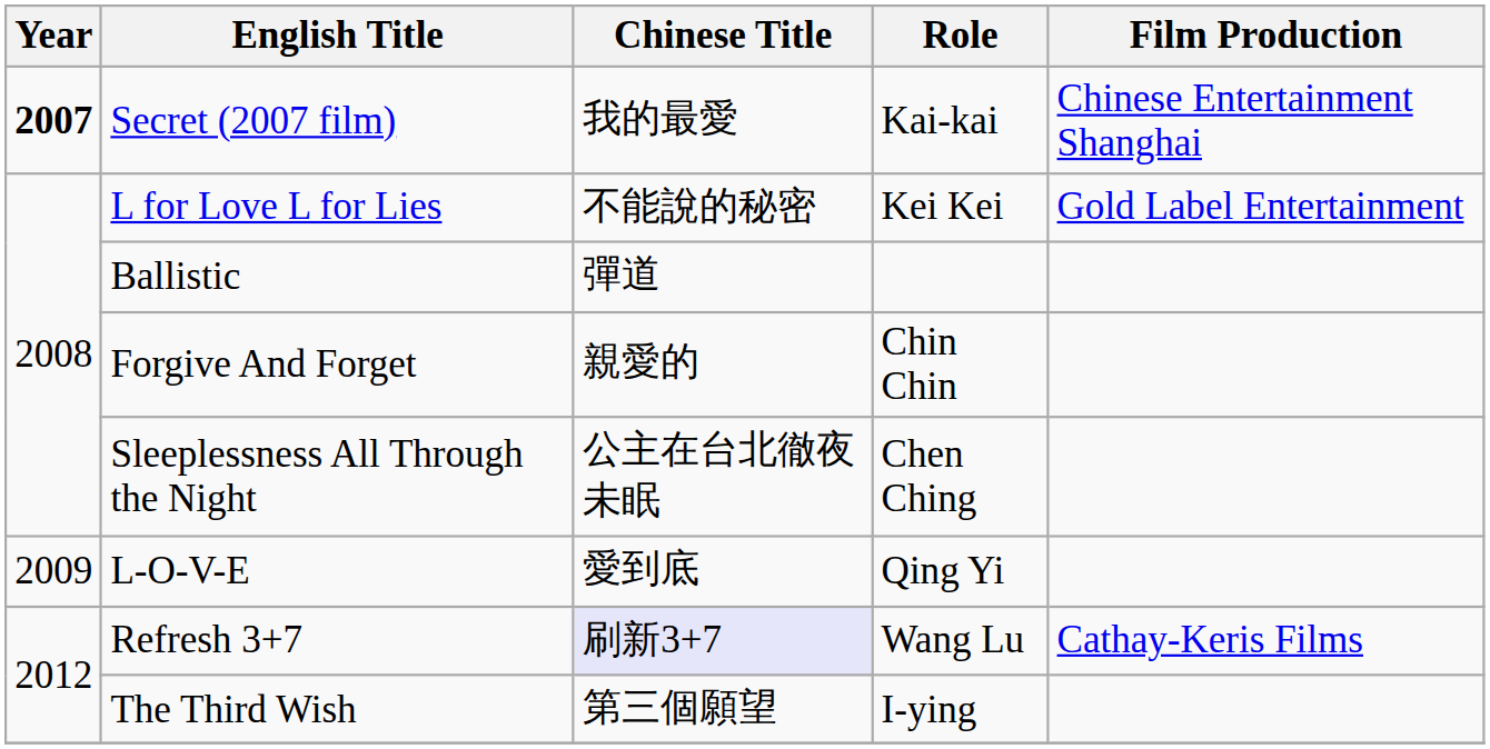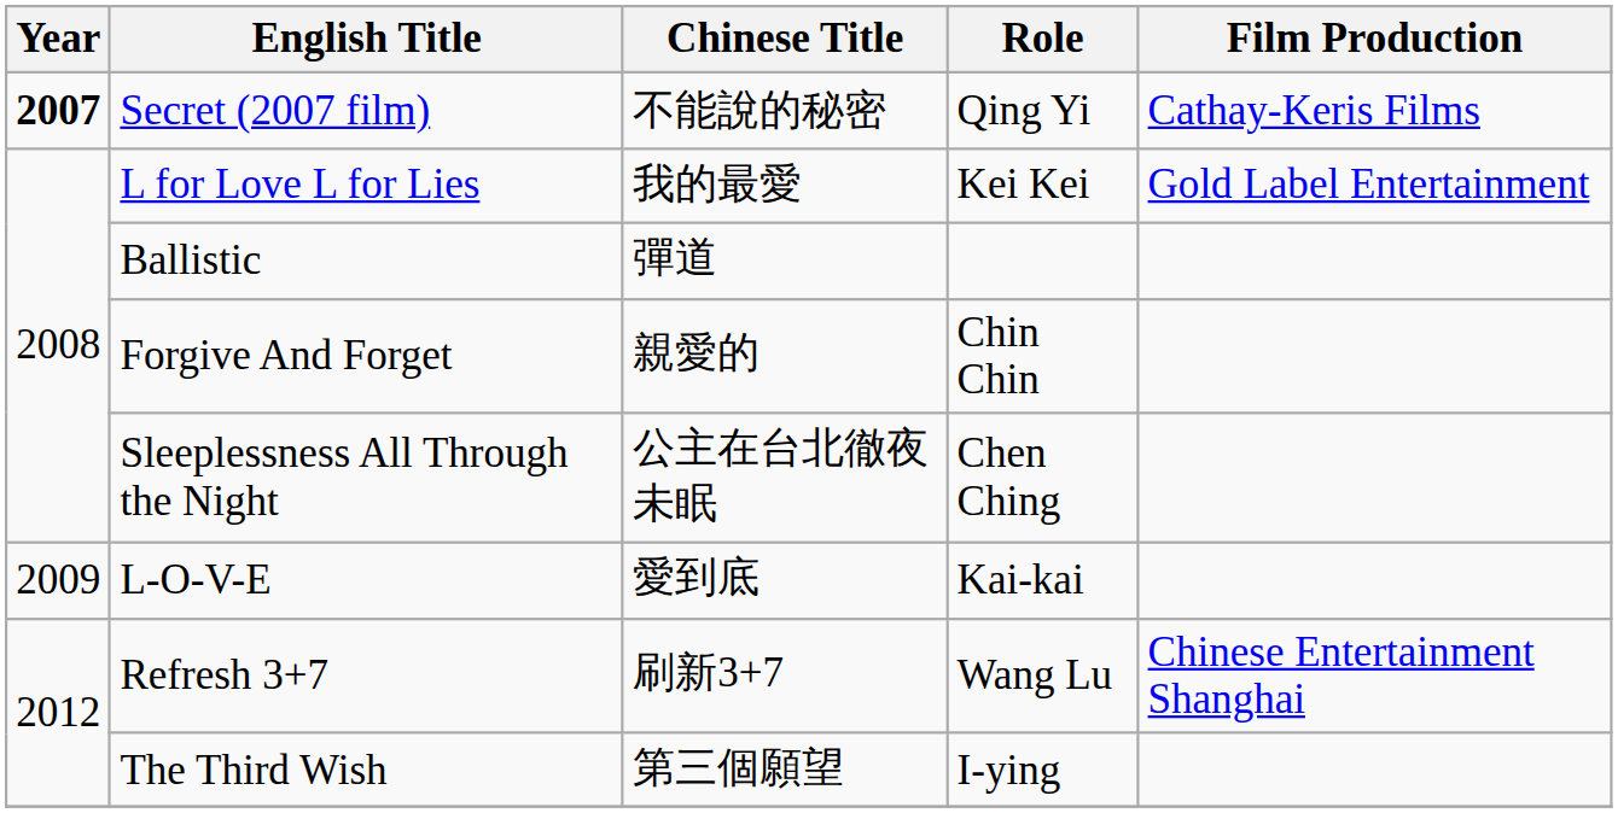 <table class="wikitable">
 <tr>
 <th>Year</th>
 <th>English Title</th>
 <th>Chinese Title</th>
 <th>Role</th>
 <th>Film Production</th>
 </tr>
 <tr>
 <td><strong>2007</strong></td>
 <td><a href='#'>Secret (2007 film)</a></td>
-<td>我的最愛</td>
-<td>Kai-kai</td>
-<td><a href='#'>Chinese Entertainment Shanghai</a></td>
+<td>不能說的秘密</td>
+<td>Qing Yi</td>
+<td><a href='#'>Cathay-Keris Films</a></td>
 </tr>
 <tr>
 <td rowspan="4">2008</td>
 <td><a href='#'>L for Love L for Lies</a></td>
-<td>不能說的秘密</td>
+<td>我的最愛</td>
 <td>Kei Kei</td>
 <td><a href='#'>Gold Label Entertainment</a></td>
 </tr>
 <tr>
 <td>Ballistic</td>
 <td>彈道</td>
 <td></td>
 <td></td>
 </tr>
 <tr>
 <td>Forgive And Forget</td>
 <td>親愛的</td>
 <td>Chin Chin</td>
 </tr>
 <tr>
 <td>Sleeplessness All Through the Night</td>
 <td>公主在台北徹夜未眠</td>
 <td>Chen Ching</td>
 <td></td>
 </tr>
 <tr>
 <td>2009</td>
 <td>L-O-V-E</td>
 <td>愛到底</td>
-<td>Qing Yi</td>
+<td>Kai-kai</td>
 <td></td>
 </tr>
 <tr>
 <td rowspan="2">2012</td>
 <td>Refresh 3+7</td>
-<td style="background: lavender;">刷新3+7</td>
+<td>刷新3+7</td>
 <td>Wang Lu</td>
-<td><a href='#'>Cathay-Keris Films</a></td>
+<td><a href='#'>Chinese Entertainment Shanghai</a></td>
 </tr>
 <tr>
 <td>The Third Wish</td>
 <td>第三個願望</td>
 <td>I-ying</td>
 <td></td>
 </tr>
 <tr>
 </tr>
 </table>
